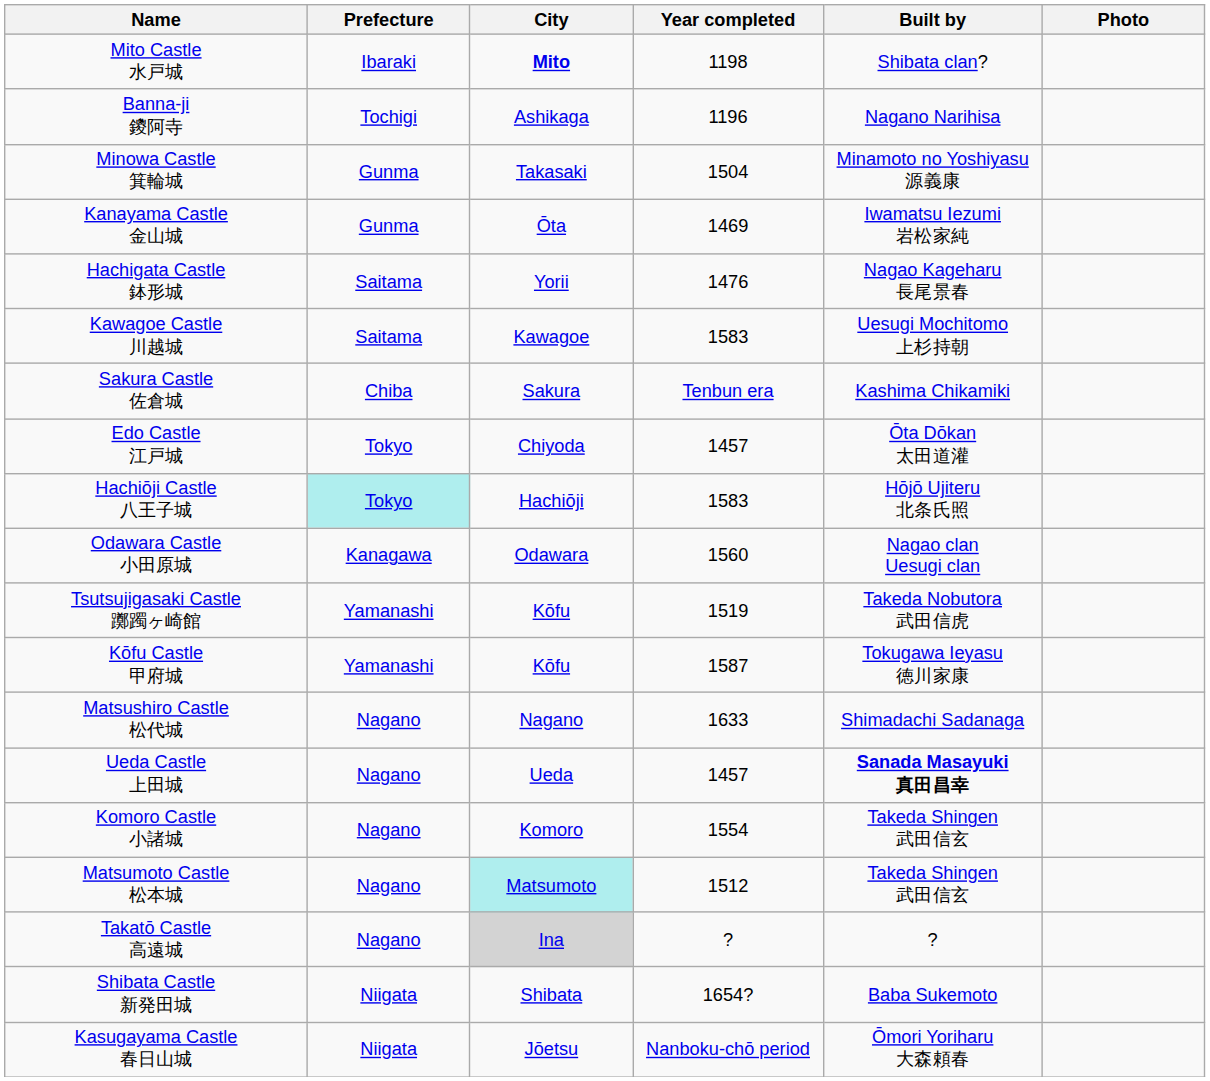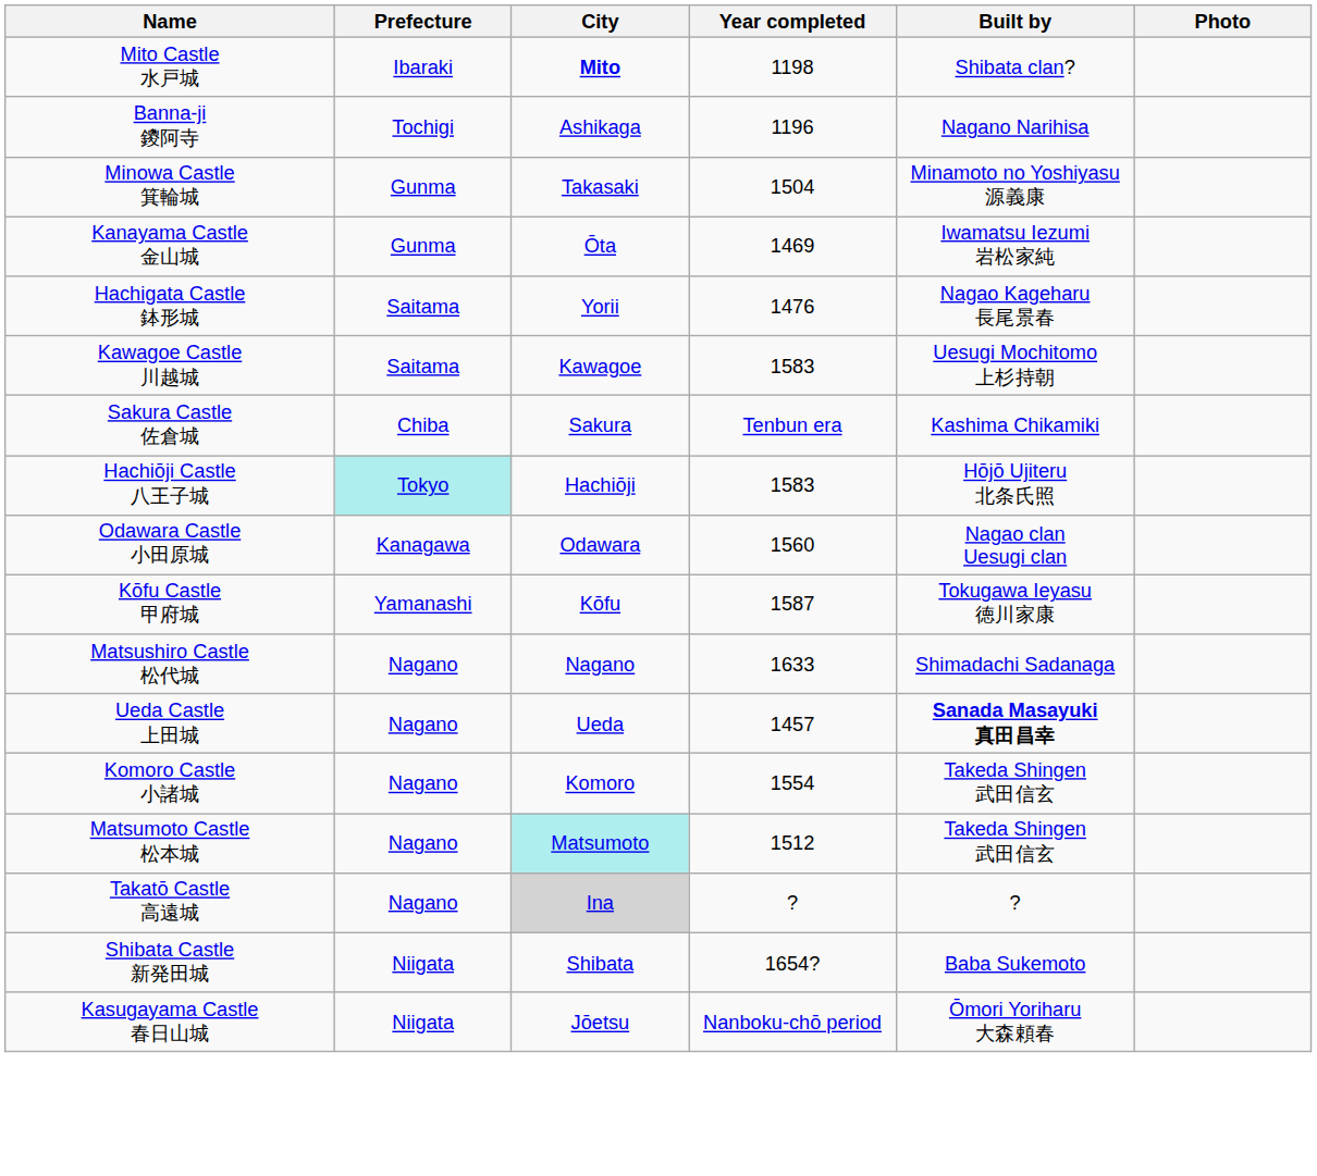 <table class="wikitable" style="text-align:center; font-size:small;">
 <tr>
 <th style="width: 210px;">Name</th>
 <th style="width: 110px;">Prefecture</th>
 <th style="width: 110px;">City</th>
 <th style="width: 130px;">Year completed</th>
 <th style="width: 150px;">Built by</th>
 <th style="width: 110px;">Photo</th>
 </tr>
 <tr>
 <td><a href='#'>Mito Castle</a><br>水戸城</td>
 <td><a href='#'>Ibaraki</a></td>
 <td><strong><a href='#'>Mito</a></strong></td>
 <td>1198</td>
 <td><a href='#'>Shibata clan</a>?</td>
 <td></td>
 </tr>
 <tr>
 <td><a href='#'>Banna-ji</a><br>鑁阿寺</td>
 <td><a href='#'>Tochigi</a></td>
 <td><a href='#'>Ashikaga</a></td>
 <td>1196</td>
 <td><a href='#'>Nagano Narihisa</a><br></td>
 <td></td>
 </tr>
 <tr>
 <td><a href='#'>Minowa Castle</a><br>箕輪城</td>
 <td><a href='#'>Gunma</a></td>
 <td><a href='#'>Takasaki</a></td>
 <td>1504</td>
 <td><a href='#'>Minamoto no Yoshiyasu</a><br>源義康</td>
 <td></td>
 </tr>
 <tr>
 <td><a href='#'>Kanayama Castle</a><br>金山城</td>
 <td><a href='#'>Gunma</a></td>
 <td><a href='#'>Ōta</a></td>
 <td>1469</td>
 <td><a href='#'>Iwamatsu Iezumi</a><br>岩松家純</td>
 <td></td>
 </tr>
 <tr>
 <td><a href='#'>Hachigata Castle</a><br>鉢形城</td>
 <td><a href='#'>Saitama</a></td>
 <td><a href='#'>Yorii</a></td>
 <td>1476</td>
 <td><a href='#'>Nagao Kageharu</a><br>長尾景春</td>
 <td></td>
 </tr>
 <tr>
 <td><a href='#'>Kawagoe Castle</a><br>川越城</td>
 <td><a href='#'>Saitama</a></td>
 <td><a href='#'>Kawagoe</a></td>
 <td>1583</td>
 <td><a href='#'>Uesugi Mochitomo</a><br>上杉持朝</td>
 <td></td>
 </tr>
 <tr>
 <td><a href='#'>Sakura Castle</a><br>佐倉城</td>
 <td><a href='#'>Chiba</a></td>
 <td><a href='#'>Sakura</a></td>
 <td><a href='#'>Tenbun era</a></td>
 <td><a href='#'>Kashima Chikamiki</a></td>
 <td></td>
 </tr>
 <tr>
-<td><a href='#'>Edo Castle</a><br>江戸城</td>
-<td><a href='#'>Tokyo</a></td>
-<td><a href='#'>Chiyoda</a></td>
-<td>1457</td>
-<td><a href='#'>Ōta Dōkan</a><br>太田道灌</td>
-<td></td>
-</tr>
-<tr>
 <td><a href='#'>Hachiōji Castle</a><br>八王子城</td>
 <td style="background: paleturquoise;"><a href='#'>Tokyo</a></td>
 <td><a href='#'>Hachiōji</a></td>
 <td>1583</td>
 <td><a href='#'>Hōjō Ujiteru</a><br>北条氏照</td>
 <td></td>
 </tr>
 <tr>
 <td><a href='#'>Odawara Castle</a><br>小田原城</td>
 <td><a href='#'>Kanagawa</a></td>
 <td><a href='#'>Odawara</a></td>
 <td>1560</td>
 <td><a href='#'>Nagao clan</a><br><a href='#'>Uesugi clan</a></td>
-<td></td>
-</tr>
-<tr>
-<td><a href='#'>Tsutsujigasaki Castle</a><br>躑躅ヶ崎館</td>
-<td><a href='#'>Yamanashi</a></td>
-<td><a href='#'>Kōfu</a></td>
-<td>1519</td>
-<td><a href='#'>Takeda Nobutora</a><br>武田信虎</td>
 <td></td>
 </tr>
 <tr>
 <td><a href='#'>Kōfu Castle</a><br>甲府城</td>
 <td><a href='#'>Yamanashi</a></td>
 <td><a href='#'>Kōfu</a></td>
 <td>1587</td>
 <td><a href='#'>Tokugawa Ieyasu</a><br>徳川家康</td>
 <td></td>
 </tr>
 <tr>
 <td><a href='#'>Matsushiro Castle</a><br>松代城</td>
 <td><a href='#'>Nagano</a></td>
 <td><a href='#'>Nagano</a></td>
 <td>1633</td>
 <td><a href='#'>Shimadachi Sadanaga</a></td>
 <td></td>
 </tr>
 <tr>
 <td><a href='#'>Ueda Castle</a><br>上田城</td>
 <td><a href='#'>Nagano</a></td>
 <td><a href='#'>Ueda</a></td>
 <td>1457</td>
 <td><strong><a href='#'>Sanada Masayuki</a><br>真田昌幸</strong></td>
 <td></td>
 </tr>
 <tr>
 <td><a href='#'>Komoro Castle</a><br>小諸城</td>
 <td><a href='#'>Nagano</a></td>
 <td><a href='#'>Komoro</a></td>
 <td>1554</td>
 <td><a href='#'>Takeda Shingen</a><br>武田信玄</td>
 <td></td>
 </tr>
 <tr>
 <td><a href='#'>Matsumoto Castle</a><br>松本城</td>
 <td><a href='#'>Nagano</a></td>
 <td style="background: paleturquoise;"><a href='#'>Matsumoto</a></td>
 <td>1512</td>
 <td><a href='#'>Takeda Shingen</a><br>武田信玄</td>
 <td></td>
 </tr>
 <tr>
 <td><a href='#'>Takatō Castle</a><br>高遠城</td>
 <td><a href='#'>Nagano</a></td>
 <td style="background: lightgrey;"><a href='#'>Ina</a></td>
 <td>?</td>
 <td>?</td>
 <td></td>
 </tr>
 <tr>
 <td><a href='#'>Shibata Castle</a><br>新発田城</td>
 <td><a href='#'>Niigata</a></td>
 <td><a href='#'>Shibata</a></td>
 <td>1654?</td>
 <td><a href='#'>Baba Sukemoto</a><br></td>
 <td></td>
 </tr>
 <tr>
 <td><a href='#'>Kasugayama Castle</a><br>春日山城</td>
 <td><a href='#'>Niigata</a></td>
 <td><a href='#'>Jōetsu</a></td>
 <td><a href='#'>Nanboku-chō period</a></td>
 <td><a href='#'>Ōmori Yoriharu</a><br>大森頼春</td>
 <td></td>
 </tr>
 </table>
